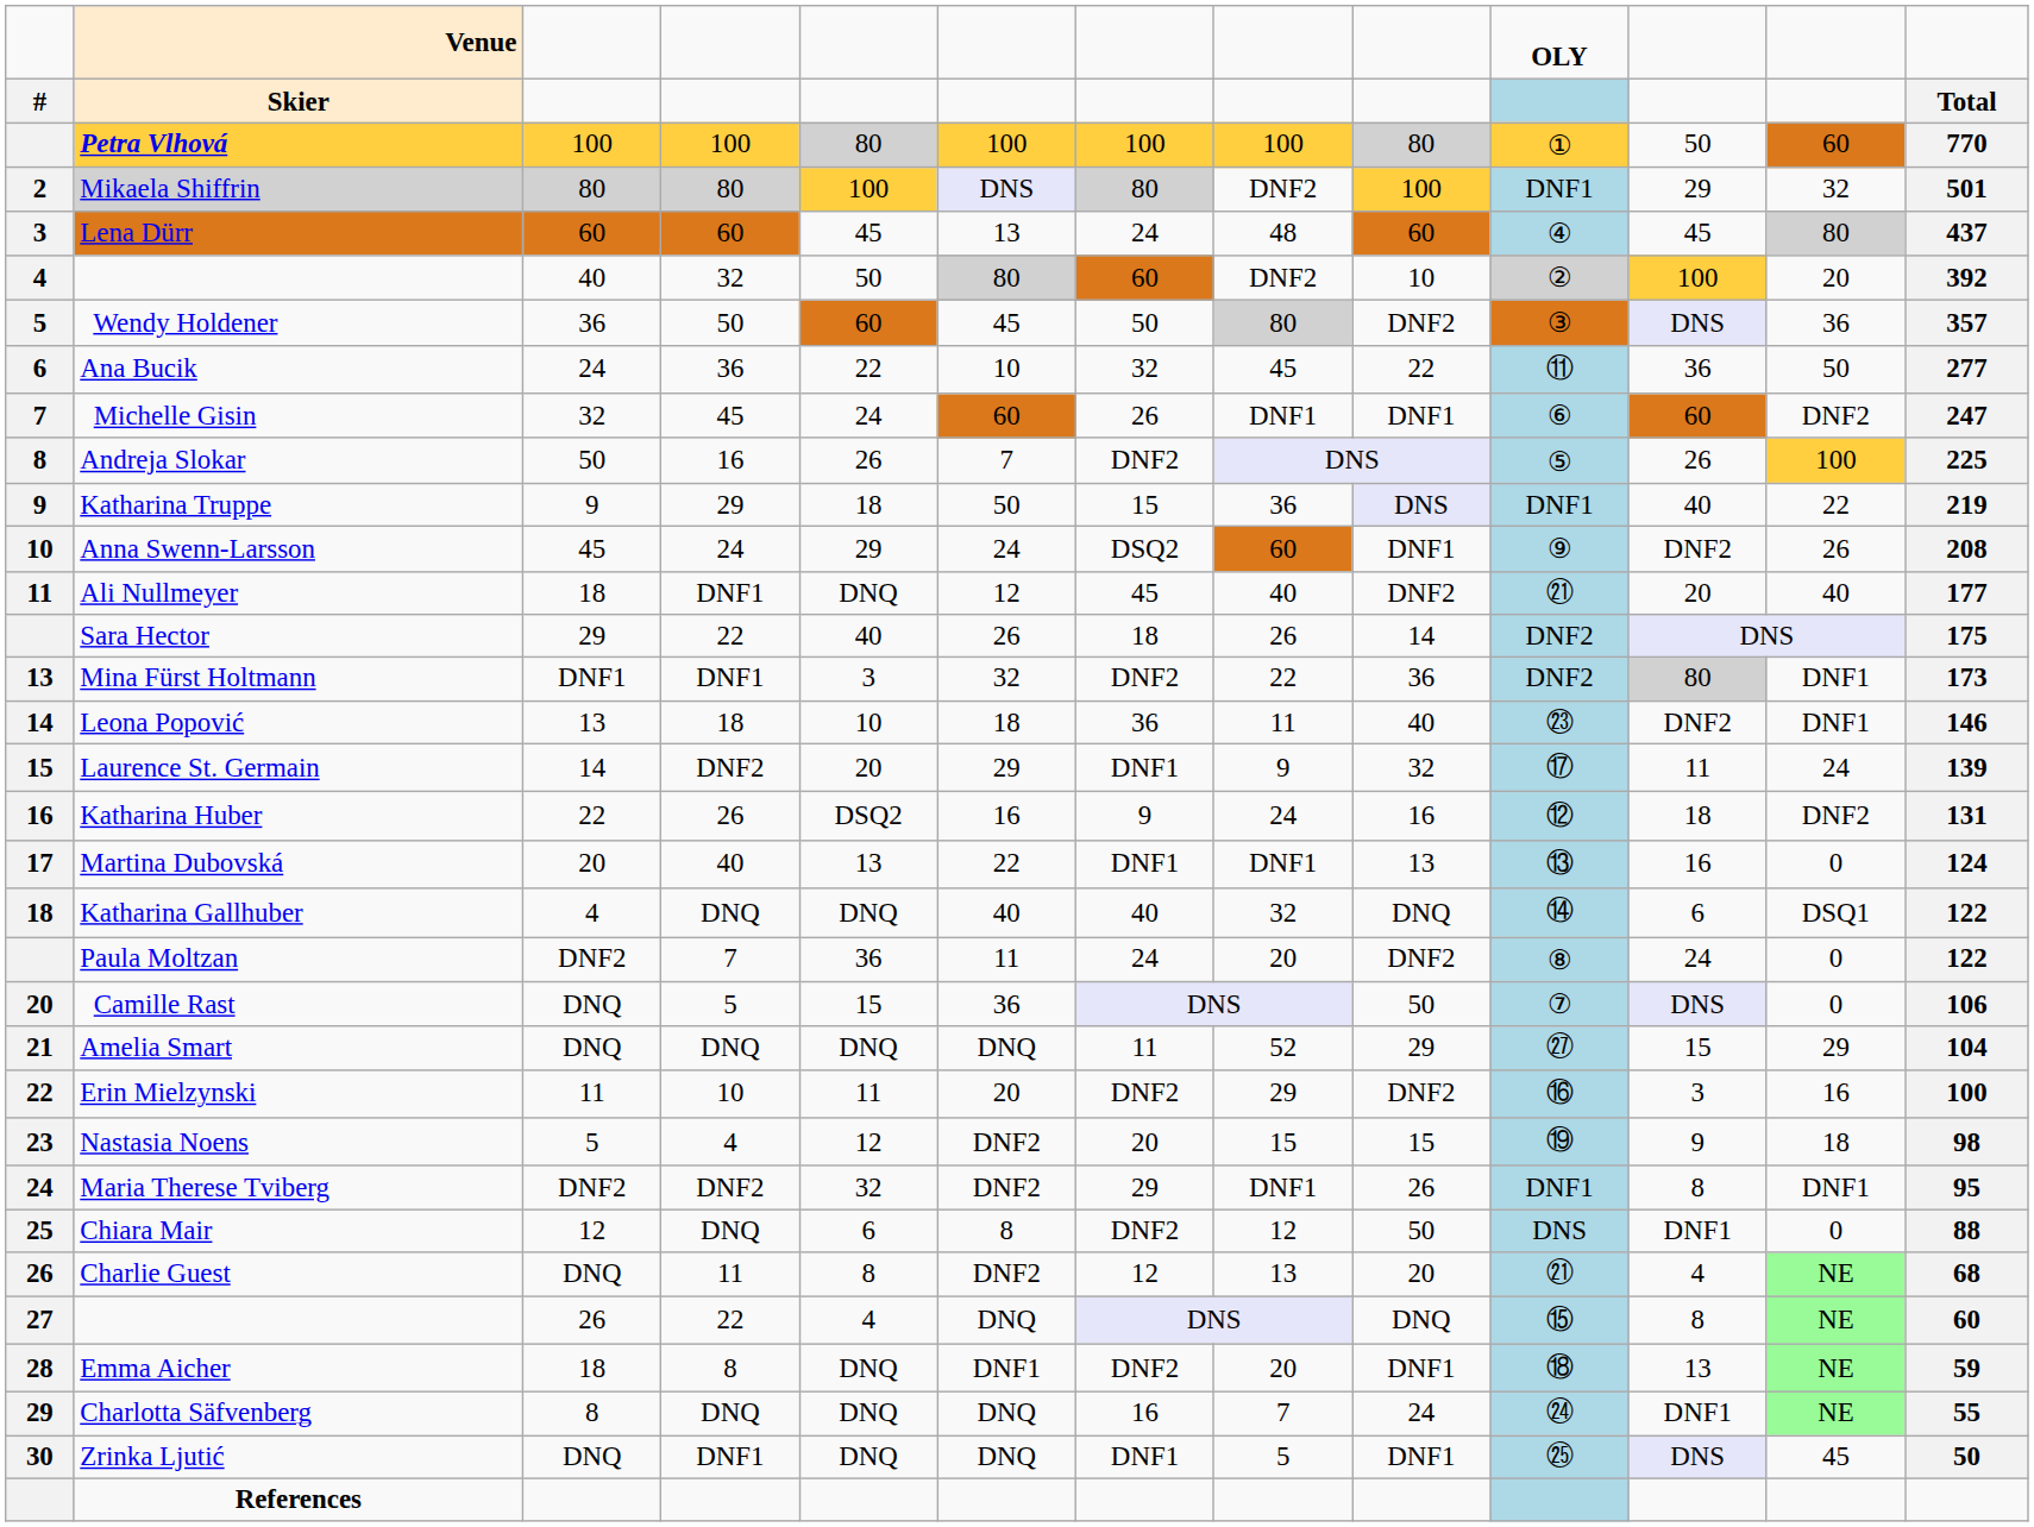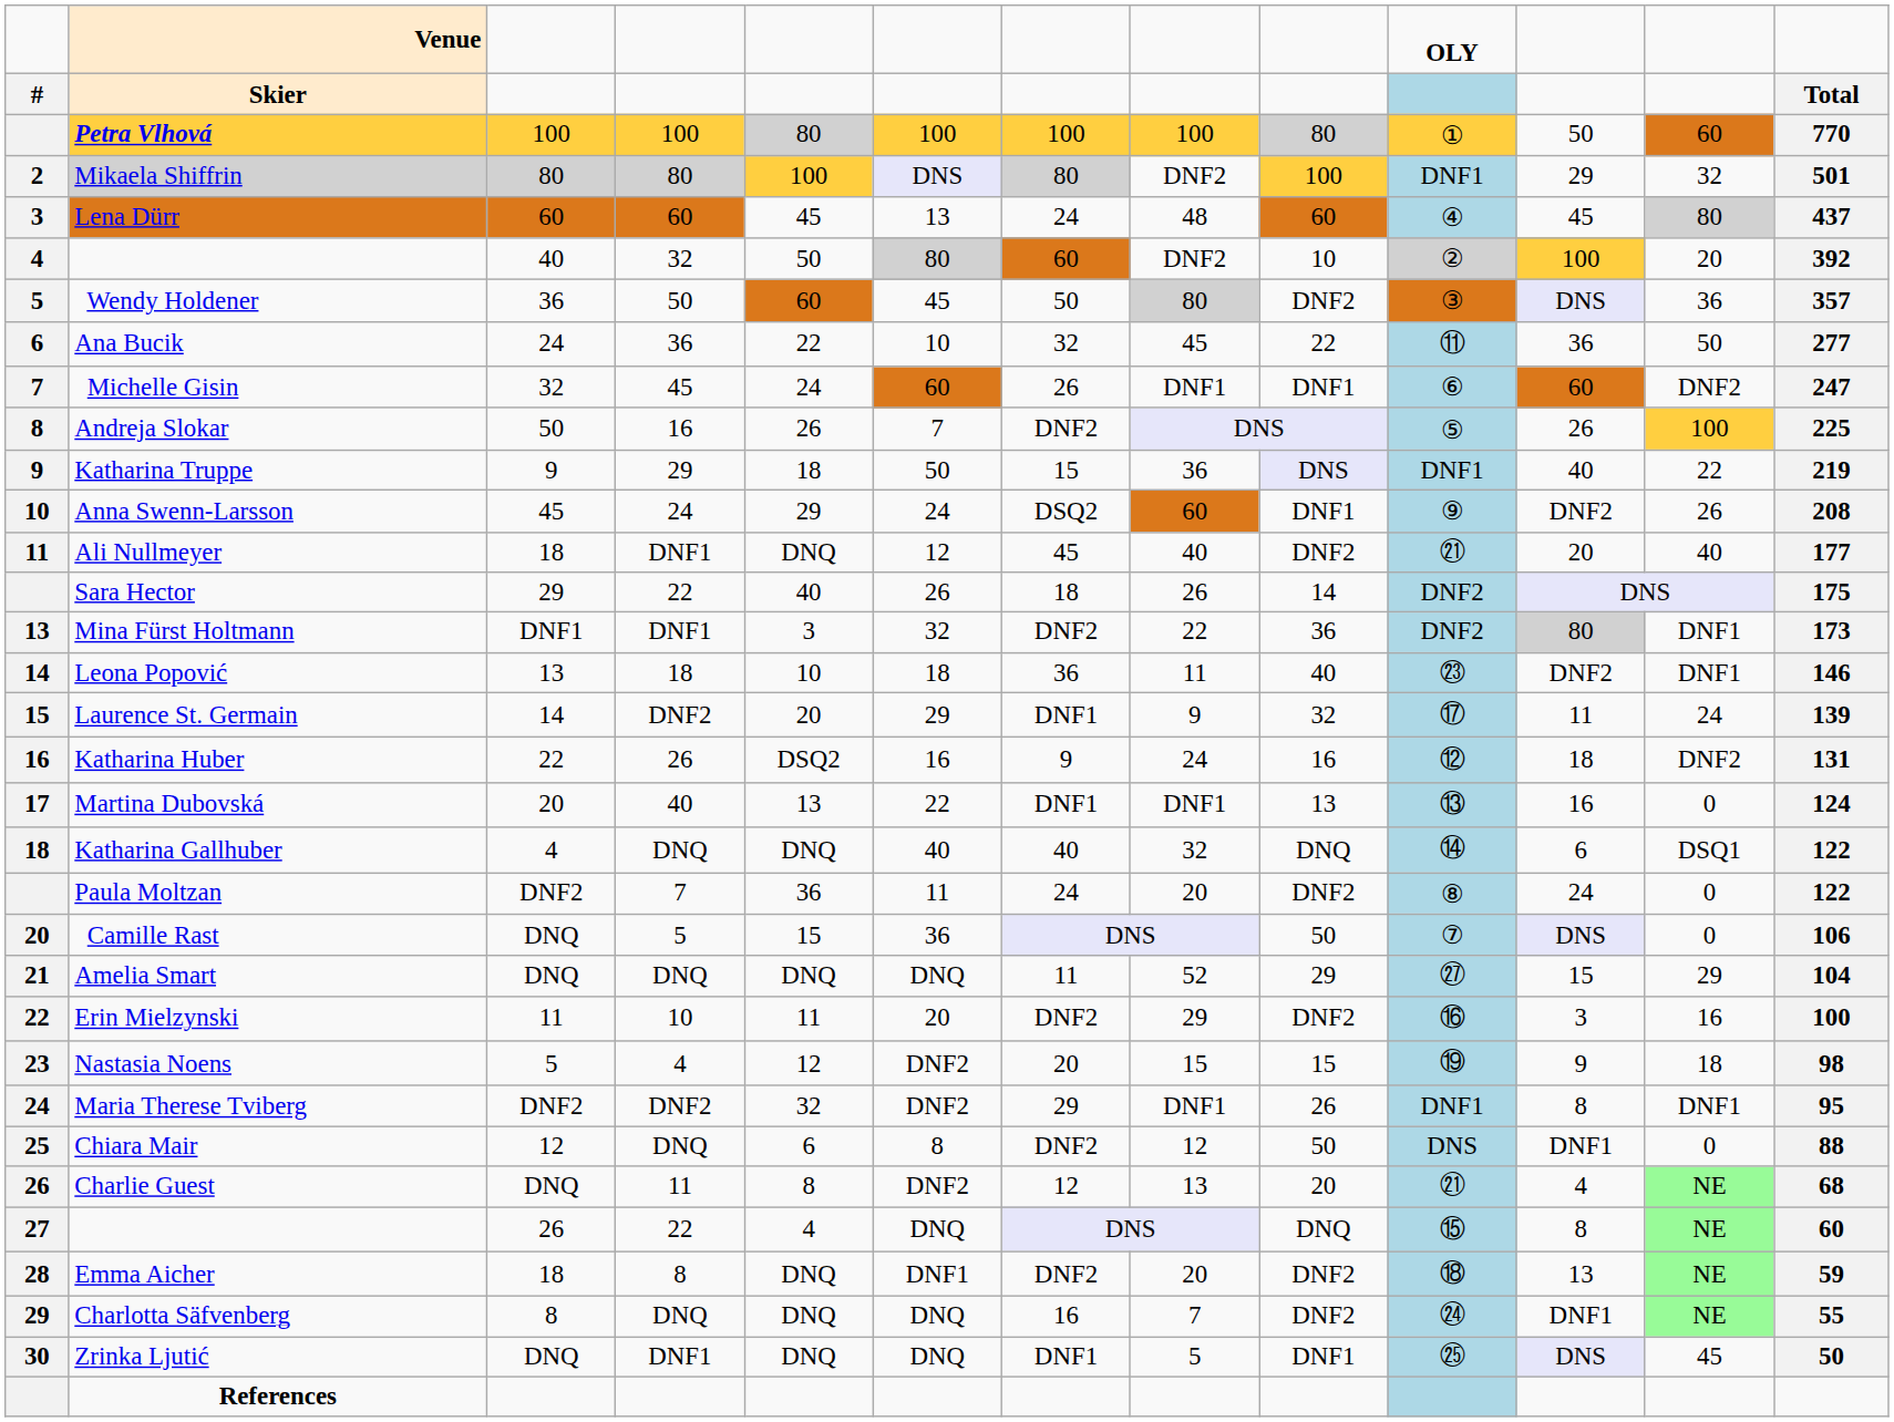 <table class="wikitable" width=60% style="font-size:100%; text-align:center;">
 <tr>
 <td></td>
 <td align=right bgcolor= FFEBCD><strong>Venue</strong></td>
 <td></td>
 <td></td>
 <td></td>
 <td></td>
 <td></td>
 <td></td>
 <td></td>
 <td><br><strong>OLY</strong></td>
 <td></td>
 <td></td>
 </tr>
 <tr>
 <th>#</th>
 <td bgcolor= FFEBCD><strong>Skier</strong></td>
 <td></td>
 <td></td>
 <td></td>
 <td></td>
 <td></td>
 <td></td>
 <td></td>
 <td bgcolor=add8e6></td>
 <td></td>
 <td></td>
 <th>Total</th>
 </tr>
 <tr>
 <th></th>
 <td align=left bgcolor=ffcf40> <strong><em><a href='#'>Petra Vlhová</a></em></strong></td>
 <td bgcolor=ffcf40>100</td>
 <td bgcolor=ffcf40>100</td>
 <td bgcolor=d1d1d1>80</td>
 <td bgcolor=ffcf40>100</td>
 <td bgcolor=ffcf40>100</td>
 <td bgcolor=ffcf40>100</td>
 <td bgcolor=d1d1d1>80</td>
 <td bgcolor=ffcf40>①</td>
 <td>50</td>
 <td bgcolor=db781b>60</td>
 <th>770</th>
 </tr>
 <tr>
 <th>2</th>
 <td align=left bgcolor=d1d1d1> <a href='#'>Mikaela Shiffrin</a></td>
 <td bgcolor=d1d1d1>80</td>
 <td bgcolor=d1d1d1>80</td>
 <td bgcolor=ffcf40>100</td>
 <td bgcolor=lavender>DNS</td>
 <td bgcolor=d1d1d1>80</td>
 <td>DNF2</td>
 <td bgcolor=ffcf40>100</td>
 <td bgcolor=add8e6>DNF1</td>
 <td>29</td>
 <td>32</td>
 <th>501</th>
 </tr>
 <tr>
 <th>3</th>
 <td align=left bgcolor=db781b> <a href='#'>Lena Dürr</a></td>
 <td bgcolor=db781b>60</td>
 <td bgcolor=db781b>60</td>
 <td>45</td>
 <td>13</td>
 <td>24</td>
 <td>48</td>
 <td bgcolor=db781b>60</td>
 <td bgcolor=add8e6>④</td>
 <td>45</td>
 <td bgcolor=d1d1d1>80</td>
 <th>437</th>
 </tr>
 <tr>
 <th>4</th>
 <td align=left></td>
 <td>40</td>
 <td>32</td>
 <td>50</td>
 <td bgcolor=d1d1d1>80</td>
 <td bgcolor=db781b>60</td>
 <td>DNF2</td>
 <td>10</td>
 <td bgcolor=d1d1d1>②</td>
 <td bgcolor=ffcf40>100</td>
 <td>20</td>
 <th>392</th>
 </tr>
 <tr>
 <th>5</th>
 <td align=left>  <a href='#'>Wendy Holdener</a></td>
 <td>36</td>
 <td>50</td>
 <td bgcolor=db781b>60</td>
 <td>45</td>
 <td>50</td>
 <td bgcolor=d1d1d1>80</td>
 <td>DNF2</td>
 <td bgcolor=db781b>③</td>
 <td bgcolor=lavender>DNS</td>
 <td>36</td>
 <th>357</th>
 </tr>
 <tr>
 <th>6</th>
 <td align=left> <a href='#'>Ana Bucik</a></td>
 <td>24</td>
 <td>36</td>
 <td>22</td>
 <td>10</td>
 <td>32</td>
 <td>45</td>
 <td>22</td>
 <td bgcolor=add8e6>⑪</td>
 <td>36</td>
 <td>50</td>
 <th>277</th>
 </tr>
 <tr>
 <th>7</th>
 <td align=left>  <a href='#'>Michelle Gisin</a></td>
 <td>32</td>
 <td>45</td>
 <td>24</td>
 <td bgcolor=db781b>60</td>
 <td>26</td>
 <td>DNF1</td>
 <td>DNF1</td>
 <td bgcolor=add8e6>⑥</td>
 <td bgcolor=db781b>60</td>
 <td>DNF2</td>
 <th>247</th>
 </tr>
 <tr>
 <th>8</th>
 <td align=left> <a href='#'>Andreja Slokar</a></td>
 <td>50</td>
 <td>16</td>
 <td>26</td>
 <td>7</td>
 <td>DNF2</td>
 <td colspan=2 bgcolor=lavender>DNS</td>
 <td bgcolor=add8e6>⑤</td>
 <td>26</td>
 <td bgcolor=ffcf40>100</td>
 <th>225</th>
 </tr>
 <tr>
 <th>9</th>
 <td align=left> <a href='#'>Katharina Truppe</a></td>
 <td>9</td>
 <td>29</td>
 <td>18</td>
 <td>50</td>
 <td>15</td>
 <td>36</td>
 <td bgcolor=lavender>DNS</td>
 <td bgcolor=add8e6>DNF1</td>
 <td>40</td>
 <td>22</td>
 <th>219</th>
 </tr>
 <tr>
 <th>10</th>
 <td align=left> <a href='#'>Anna Swenn-Larsson</a></td>
 <td>45</td>
 <td>24</td>
 <td>29</td>
 <td>24</td>
 <td>DSQ2</td>
 <td bgcolor=db781b>60</td>
 <td>DNF1</td>
 <td bgcolor=add8e6>⑨</td>
 <td>DNF2</td>
 <td>26</td>
 <th>208</th>
 </tr>
 <tr>
 <th>11</th>
 <td align=left> <a href='#'>Ali Nullmeyer</a></td>
 <td>18</td>
 <td>DNF1</td>
 <td>DNQ</td>
 <td>12</td>
 <td>45</td>
 <td>40</td>
 <td>DNF2</td>
 <td bgcolor=add8e6>㉑</td>
 <td>20</td>
 <td>40</td>
 <th>177</th>
 </tr>
 <tr>
 <th></th>
 <td align=left> <a href='#'>Sara Hector</a></td>
 <td>29</td>
 <td>22</td>
 <td>40</td>
 <td>26</td>
 <td>18</td>
 <td>26</td>
 <td>14</td>
 <td bgcolor=add8e6>DNF2</td>
 <td colspan=2 bgcolor=lavender>DNS</td>
 <th>175</th>
 </tr>
 <tr>
 <th>13</th>
 <td align=left> <a href='#'>Mina Fürst Holtmann</a></td>
 <td>DNF1</td>
 <td>DNF1</td>
 <td>3</td>
 <td>32</td>
 <td>DNF2</td>
 <td>22</td>
 <td>36</td>
 <td bgcolor=add8e6>DNF2</td>
 <td bgcolor=d1d1d1>80</td>
 <td>DNF1</td>
 <th>173</th>
 </tr>
 <tr>
 <th>14</th>
 <td align=left> <a href='#'>Leona Popović</a></td>
 <td>13</td>
 <td>18</td>
 <td>10</td>
 <td>18</td>
 <td>36</td>
 <td>11</td>
 <td>40</td>
 <td bgcolor=add8e6>㉓</td>
 <td>DNF2</td>
 <td>DNF1</td>
 <th>146</th>
 </tr>
 <tr>
 <th>15</th>
 <td align=left> <a href='#'>Laurence St. Germain</a></td>
 <td>14</td>
 <td>DNF2</td>
 <td>20</td>
 <td>29</td>
 <td>DNF1</td>
 <td>9</td>
 <td>32</td>
 <td bgcolor=add8e6>⑰</td>
 <td>11</td>
 <td>24</td>
 <th>139</th>
 </tr>
 <tr>
 <th>16</th>
 <td align=left> <a href='#'>Katharina Huber</a></td>
 <td>22</td>
 <td>26</td>
 <td>DSQ2</td>
 <td>16</td>
 <td>9</td>
 <td>24</td>
 <td>16</td>
 <td bgcolor=add8e6>⑫</td>
 <td>18</td>
 <td>DNF2</td>
 <th>131</th>
 </tr>
 <tr>
 <th>17</th>
 <td align=left> <a href='#'>Martina Dubovská</a></td>
 <td>20</td>
 <td>40</td>
 <td>13</td>
 <td>22</td>
 <td>DNF1</td>
 <td>DNF1</td>
 <td>13</td>
 <td bgcolor=add8e6>⑬</td>
 <td>16</td>
 <td>0</td>
 <th>124</th>
 </tr>
 <tr>
 <th>18</th>
 <td align=left> <a href='#'>Katharina Gallhuber</a></td>
 <td>4</td>
 <td>DNQ</td>
 <td>DNQ</td>
 <td>40</td>
 <td>40</td>
 <td>32</td>
 <td>DNQ</td>
 <td bgcolor=add8e6>⑭</td>
 <td>6</td>
 <td>DSQ1</td>
 <th>122</th>
 </tr>
 <tr>
 <th></th>
 <td align=left> <a href='#'>Paula Moltzan</a></td>
 <td>DNF2</td>
 <td>7</td>
 <td>36</td>
 <td>11</td>
 <td>24</td>
 <td>20</td>
 <td>DNF2</td>
 <td bgcolor=add8e6>⑧</td>
 <td>24</td>
 <td>0</td>
 <th>122</th>
 </tr>
 <tr>
 <th>20</th>
 <td align=left>  <a href='#'>Camille Rast</a></td>
 <td>DNQ</td>
 <td>5</td>
 <td>15</td>
 <td>36</td>
 <td colspan=2 bgcolor=lavender>DNS</td>
 <td>50</td>
 <td bgcolor=add8e6>⑦</td>
 <td bgcolor=lavender>DNS</td>
 <td>0</td>
 <th>106</th>
 </tr>
 <tr>
 <th>21</th>
 <td align=left> <a href='#'>Amelia Smart</a></td>
 <td>DNQ</td>
 <td>DNQ</td>
 <td>DNQ</td>
 <td>DNQ</td>
 <td>11</td>
 <td>52</td>
 <td>29</td>
 <td bgcolor=add8e6>㉗</td>
 <td>15</td>
 <td>29</td>
 <th>104</th>
 </tr>
 <tr>
 <th>22</th>
 <td align=left> <a href='#'>Erin Mielzynski</a></td>
 <td>11</td>
 <td>10</td>
 <td>11</td>
 <td>20</td>
 <td>DNF2</td>
 <td>29</td>
 <td>DNF2</td>
 <td bgcolor=add8e6>⑯</td>
 <td>3</td>
 <td>16</td>
 <th>100</th>
 </tr>
 <tr>
 <th>23</th>
 <td align=left> <a href='#'>Nastasia Noens</a></td>
 <td>5</td>
 <td>4</td>
 <td>12</td>
 <td>DNF2</td>
 <td>20</td>
 <td>15</td>
 <td>15</td>
 <td bgcolor=add8e6>⑲</td>
 <td>9</td>
 <td>18</td>
 <th>98</th>
 </tr>
 <tr>
 <th>24</th>
 <td align=left> <a href='#'>Maria Therese Tviberg</a></td>
 <td>DNF2</td>
 <td>DNF2</td>
 <td>32</td>
 <td>DNF2</td>
 <td>29</td>
 <td>DNF1</td>
 <td>26</td>
 <td bgcolor=add8e6>DNF1</td>
 <td>8</td>
 <td>DNF1</td>
 <th>95</th>
 </tr>
 <tr>
 <th>25</th>
 <td align=left> <a href='#'>Chiara Mair</a></td>
 <td>12</td>
 <td>DNQ</td>
 <td>6</td>
 <td>8</td>
 <td>DNF2</td>
 <td>12</td>
 <td>50</td>
 <td bgcolor=add8e6>DNS</td>
 <td>DNF1</td>
 <td>0</td>
 <th>88</th>
 </tr>
 <tr>
 <th>26</th>
 <td align=left> <a href='#'>Charlie Guest</a></td>
 <td>DNQ</td>
 <td>11</td>
 <td>8</td>
 <td>DNF2</td>
 <td>12</td>
 <td>13</td>
 <td>20</td>
 <td bgcolor=add8e6>㉑</td>
 <td>4</td>
 <td bgcolor=palegreen>NE</td>
 <th>68</th>
 </tr>
 <tr>
 <th>27</th>
 <td align=left></td>
 <td>26</td>
 <td>22</td>
 <td>4</td>
 <td>DNQ</td>
 <td colspan=2 bgcolor=lavender>DNS</td>
 <td>DNQ</td>
 <td bgcolor=add8e6>⑮</td>
 <td>8</td>
 <td bgcolor=palegreen>NE</td>
 <th>60</th>
 </tr>
 <tr>
 <th>28</th>
 <td align=left> <a href='#'>Emma Aicher</a></td>
 <td>18</td>
 <td>8</td>
 <td>DNQ</td>
 <td>DNF1</td>
 <td>DNF2</td>
 <td>20</td>
-<td>DNF1</td>
+<td>DNF2</td>
 <td bgcolor=add8e6>⑱</td>
 <td>13</td>
 <td bgcolor=palegreen>NE</td>
 <th>59</th>
 </tr>
 <tr>
 <th>29</th>
 <td align=left> <a href='#'>Charlotta Säfvenberg</a></td>
 <td>8</td>
 <td>DNQ</td>
 <td>DNQ</td>
 <td>DNQ</td>
 <td>16</td>
 <td>7</td>
-<td>24</td>
+<td>DNF2</td>
 <td bgcolor=add8e6>㉔</td>
 <td>DNF1</td>
 <td bgcolor=palegreen>NE</td>
 <th>55</th>
 </tr>
 <tr>
 <th>30</th>
 <td align=left> <a href='#'>Zrinka Ljutić</a></td>
 <td>DNQ</td>
 <td>DNF1</td>
 <td>DNQ</td>
 <td>DNQ</td>
 <td>DNF1</td>
 <td>5</td>
 <td>DNF1</td>
 <td bgcolor=add8e6>㉕</td>
 <td bgcolor=lavender>DNS</td>
 <td>45</td>
 <th>50</th>
 </tr>
 <tr>
 <th></th>
 <td align=center><strong>References</strong></td>
 <td></td>
 <td></td>
 <td></td>
 <td></td>
 <td></td>
 <td></td>
 <td></td>
 <td bgcolor=add8e6></td>
 <td></td>
 <td></td>
 </tr>
 </table>
